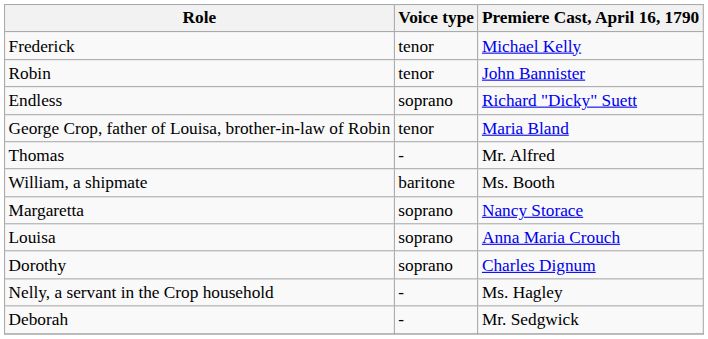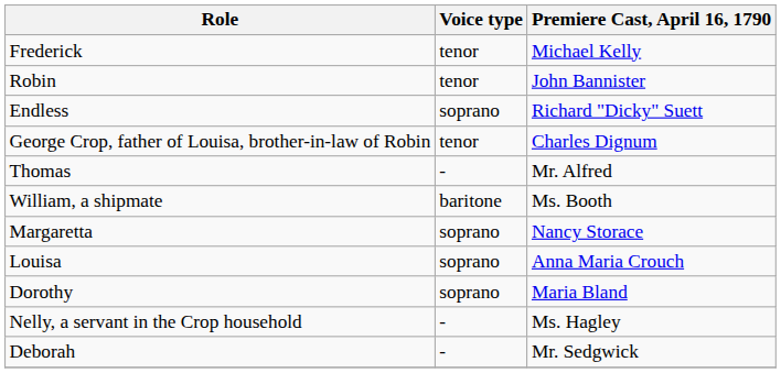 <table class="wikitable">
 <tr>
 <th>Role</th>
 <th>Voice type</th>
 <th>Premiere Cast, April 16, 1790</th>
 </tr>
 <tr>
 <td>Frederick</td>
 <td>tenor</td>
 <td><a href='#'>Michael Kelly</a></td>
 </tr>
 <tr>
 <td>Robin</td>
 <td>tenor</td>
 <td><a href='#'>John Bannister</a></td>
 </tr>
 <tr>
 <td>Endless</td>
 <td>soprano</td>
 <td><a href='#'>Richard "Dicky" Suett</a></td>
 </tr>
 <tr>
 <td>George Crop, father of Louisa, brother-in-law of Robin</td>
 <td>tenor</td>
-<td><a href='#'>Maria Bland</a></td>
+<td><a href='#'>Charles Dignum</a></td>
 </tr>
 <tr>
 <td>Thomas</td>
 <td>-</td>
 <td>Mr. Alfred</td>
 </tr>
 <tr>
 <td>William, a shipmate</td>
 <td>baritone</td>
 <td>Ms. Booth</td>
 </tr>
 <tr>
 <td>Margaretta</td>
 <td>soprano</td>
 <td><a href='#'>Nancy Storace</a></td>
 </tr>
 <tr>
 <td>Louisa</td>
 <td>soprano</td>
 <td><a href='#'>Anna Maria Crouch</a></td>
 </tr>
 <tr>
 <td>Dorothy</td>
 <td>soprano</td>
-<td><a href='#'>Charles Dignum</a></td>
+<td><a href='#'>Maria Bland</a></td>
 </tr>
 <tr>
 <td>Nelly, a servant in the Crop household</td>
 <td>-</td>
 <td>Ms. Hagley</td>
 </tr>
 <tr>
 <td>Deborah</td>
 <td>-</td>
 <td>Mr. Sedgwick</td>
 </tr>
 <tr>
 </tr>
 </table>
